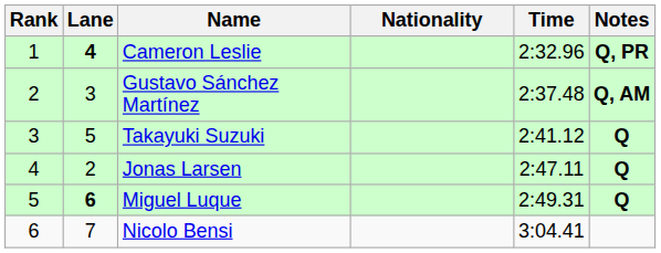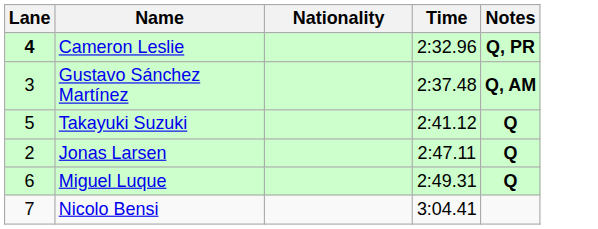 <table class="wikitable sortable" style="text-align:center">
 <tr>
-<th>Rank</th>
 <th>Lane</th>
 <th style="width:180px">Name</th>
 <th style="width:125px">Nationality</th>
 <th>Time</th>
 <th>Notes</th>
 </tr>
 <tr style="background:#cfc;">
-<td>1</td>
 <td><strong>4</strong></td>
 <td style="text-align:left;"><a href='#'>Cameron Leslie</a></td>
 <td style="text-align:left;"></td>
 <td>2:32.96</td>
 <td><strong>Q, PR</strong></td>
 </tr>
 <tr style="background:#cfc;">
-<td>2</td>
 <td>3</td>
 <td style="text-align:left;"><a href='#'>Gustavo Sánchez Martínez</a></td>
 <td style="text-align:left;"></td>
 <td>2:37.48</td>
 <td><strong>Q, AM</strong></td>
 </tr>
 <tr style="background:#cfc;">
-<td>3</td>
 <td>5</td>
 <td style="text-align:left;"><a href='#'>Takayuki Suzuki</a></td>
 <td style="text-align:left;"></td>
 <td>2:41.12</td>
 <td><strong>Q</strong></td>
 </tr>
 <tr style="background:#cfc;">
-<td>4</td>
 <td>2</td>
 <td style="text-align:left;"><a href='#'>Jonas Larsen</a></td>
 <td style="text-align:left;"></td>
 <td>2:47.11</td>
 <td><strong>Q</strong></td>
 </tr>
 <tr style="background:#cfc;">
-<td>5</td>
-<td><strong>6</strong></td>
+<td>6</td>
 <td style="text-align:left;"><a href='#'>Miguel Luque</a></td>
 <td style="text-align:left;"></td>
 <td>2:49.31</td>
 <td><strong>Q</strong></td>
 </tr>
 <tr>
-<td>6</td>
 <td>7</td>
 <td style="text-align:left;"><a href='#'>Nicolo Bensi</a></td>
 <td style="text-align:left;"></td>
 <td>3:04.41</td>
 <td></td>
 </tr>
 </table>
